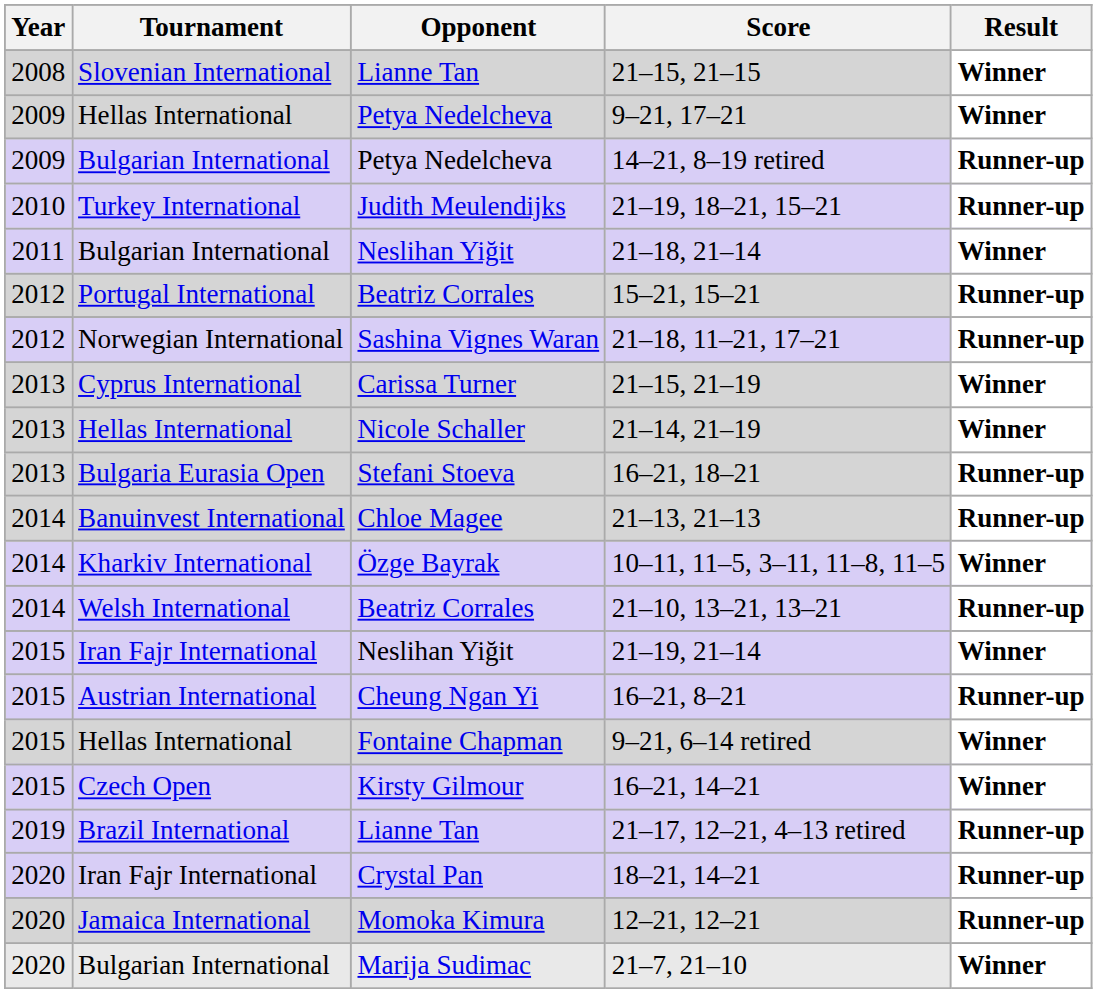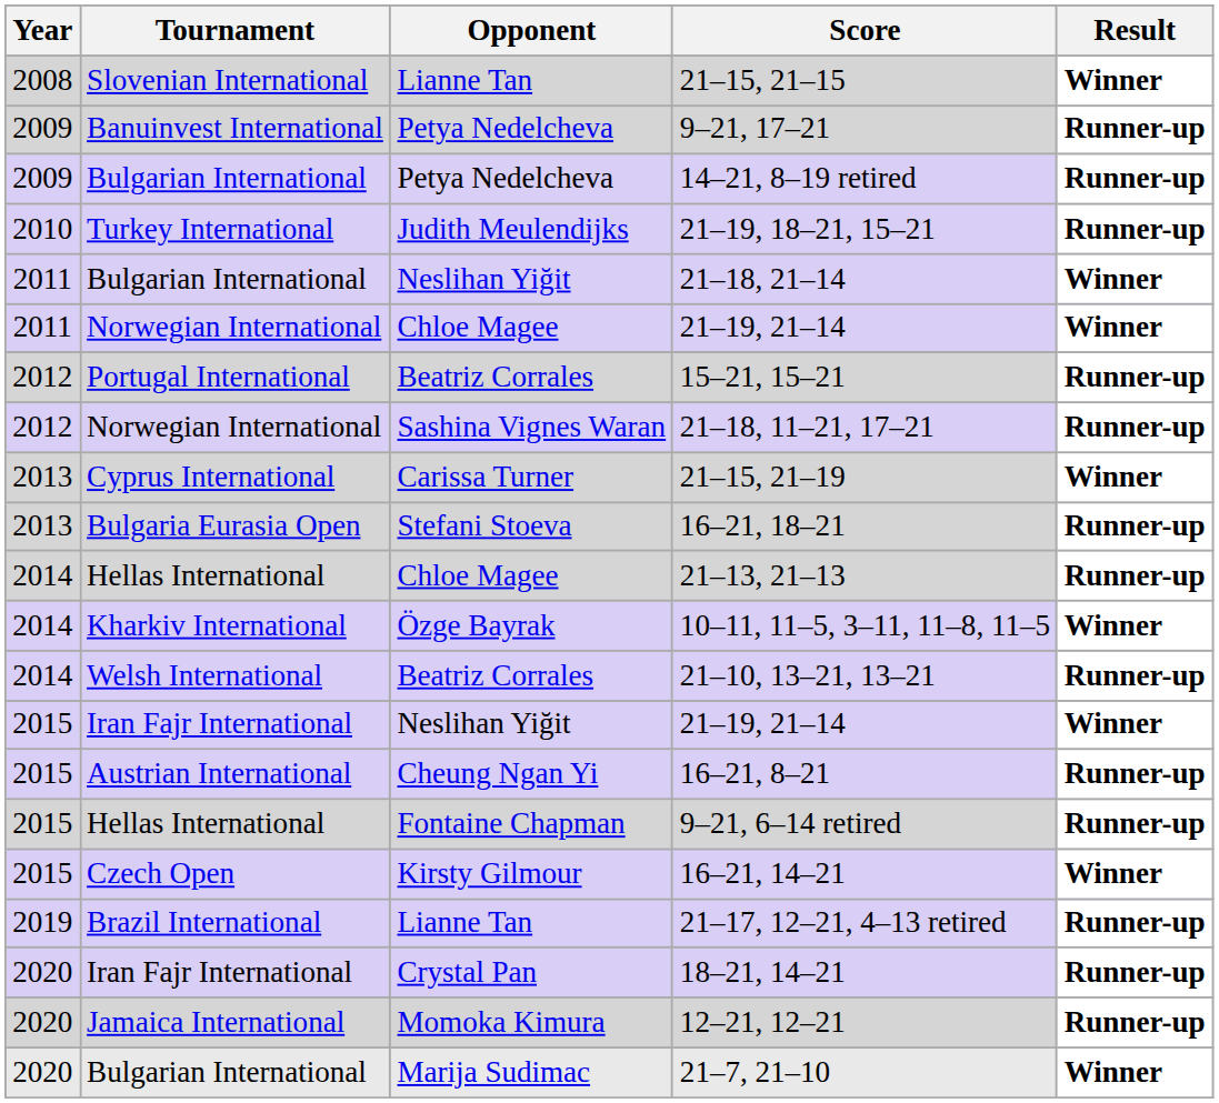 <table class="sortable wikitable" style="font-size: 90%;">
 <tr>
 <th>Year</th>
 <th>Tournament</th>
 <th>Opponent</th>
 <th>Score</th>
 <th>Result</th>
 </tr>
 <tr style="background:#D5D5D5">
 <td align="center">2008</td>
 <td align="left"><a href='#'>Slovenian International</a></td>
 <td align="left"> <a href='#'>Lianne Tan</a></td>
 <td align="left">21–15, 21–15</td>
 <td style="text-align:left; background:white"> <strong>Winner</strong></td>
 </tr>
 <tr style="background:#D5D5D5">
 <td align="center">2009</td>
-<td align="left">Hellas International</td>
+<td align="left"><a href='#'>Banuinvest International</a></td>
 <td align="left"> <a href='#'>Petya Nedelcheva</a></td>
 <td align="left">9–21, 17–21</td>
-<td style="text-align:left; background:white"> <strong>Winner</strong></td>
+<td style="text-align:left; background:white"> <strong>Runner-up</strong></td>
 </tr>
 <tr style="background:#D8CEF6">
 <td align="center">2009</td>
 <td align="left"><a href='#'>Bulgarian International</a></td>
 <td align="left"> Petya Nedelcheva</td>
 <td align="left">14–21, 8–19 retired</td>
 <td style="text-align:left; background:white"> <strong>Runner-up</strong></td>
 </tr>
 <tr style="background:#D8CEF6">
 <td align="center">2010</td>
 <td align="left"><a href='#'>Turkey International</a></td>
 <td align="left"> <a href='#'>Judith Meulendijks</a></td>
 <td align="left">21–19, 18–21, 15–21</td>
 <td style="text-align:left; background:white"> <strong>Runner-up</strong></td>
 </tr>
 <tr style="background:#D8CEF6">
 <td align="center">2011</td>
 <td align="left">Bulgarian International</td>
 <td align="left"> <a href='#'>Neslihan Yiğit</a></td>
 <td align="left">21–18, 21–14</td>
+<td style="text-align:left; background:white"> <strong>Winner</strong></td>
+</tr>
+<tr style="background:#D8CEF6">
+<td align="center">2011</td>
+<td align="left"><a href='#'>Norwegian International</a></td>
+<td align="left"> <a href='#'>Chloe Magee</a></td>
+<td align="left">21–19, 21–14</td>
 <td style="text-align:left; background:white"> <strong>Winner</strong></td>
 </tr>
 <tr style="background:#D5D5D5">
 <td align="center">2012</td>
 <td align="left"><a href='#'>Portugal International</a></td>
 <td align="left"> <a href='#'>Beatriz Corrales</a></td>
 <td align="left">15–21, 15–21</td>
 <td style="text-align:left; background:white"> <strong>Runner-up</strong></td>
 </tr>
 <tr style="background:#D8CEF6">
 <td align="center">2012</td>
 <td align="left">Norwegian International</td>
 <td align="left"> <a href='#'>Sashina Vignes Waran</a></td>
 <td align="left">21–18, 11–21, 17–21</td>
 <td style="text-align:left; background:white"> <strong>Runner-up</strong></td>
 </tr>
 <tr style="background:#D5D5D5">
 <td align="center">2013</td>
 <td align="left"><a href='#'>Cyprus International</a></td>
 <td align="left"> <a href='#'>Carissa Turner</a></td>
 <td align="left">21–15, 21–19</td>
 <td style="text-align:left; background:white"> <strong>Winner</strong></td>
 </tr>
 <tr style="background:#D5D5D5">
 <td align="center">2013</td>
-<td align="left"><a href='#'>Hellas International</a></td>
-<td align="left"> <a href='#'>Nicole Schaller</a></td>
-<td align="left">21–14, 21–19</td>
-<td style="text-align:left; background:white"> <strong>Winner</strong></td>
-</tr>
-<tr style="background:#D5D5D5">
-<td align="center">2013</td>
 <td align="left"><a href='#'>Bulgaria Eurasia Open</a></td>
 <td align="left"> <a href='#'>Stefani Stoeva</a></td>
 <td align="left">16–21, 18–21</td>
 <td style="text-align:left; background:white"> <strong>Runner-up</strong></td>
 </tr>
 <tr style="background:#D5D5D5">
 <td align="center">2014</td>
-<td align="left"><a href='#'>Banuinvest International</a></td>
+<td align="left">Hellas International</td>
 <td align="left"> <a href='#'>Chloe Magee</a></td>
 <td align="left">21–13, 21–13</td>
 <td style="text-align:left; background:white"> <strong>Runner-up</strong></td>
 </tr>
 <tr style="background:#D8CEF6">
 <td align="center">2014</td>
 <td align="left"><a href='#'>Kharkiv International</a></td>
 <td align="left"> <a href='#'>Özge Bayrak</a></td>
 <td align="left">10–11, 11–5, 3–11, 11–8, 11–5</td>
 <td style="text-align:left; background:white"> <strong>Winner</strong></td>
 </tr>
 <tr style="background:#D8CEF6">
 <td align="center">2014</td>
 <td align="left"><a href='#'>Welsh International</a></td>
 <td align="left"> <a href='#'>Beatriz Corrales</a></td>
 <td align="left">21–10, 13–21, 13–21</td>
 <td style="text-align:left; background:white"> <strong>Runner-up</strong></td>
 </tr>
 <tr style="background:#D8CEF6">
 <td align="center">2015</td>
 <td align="left"><a href='#'>Iran Fajr International</a></td>
 <td align="left"> Neslihan Yiğit</td>
 <td align="left">21–19, 21–14</td>
 <td style="text-align:left; background:white"> <strong>Winner</strong></td>
 </tr>
 <tr style="background:#D8CEF6">
 <td align="center">2015</td>
 <td align="left"><a href='#'>Austrian International</a></td>
 <td align="left"> <a href='#'>Cheung Ngan Yi</a></td>
 <td align="left">16–21, 8–21</td>
 <td style="text-align:left; background:white"> <strong>Runner-up</strong></td>
 </tr>
 <tr style="background:#D5D5D5">
 <td align="center">2015</td>
 <td align="left">Hellas International</td>
 <td align="left"> <a href='#'>Fontaine Chapman</a></td>
 <td align="left">9–21, 6–14 retired</td>
-<td style="text-align:left; background:white"> <strong>Winner</strong></td>
+<td style="text-align:left; background:white"> <strong>Runner-up</strong></td>
 </tr>
 <tr style="background:#D8CEF6">
 <td align="center">2015</td>
 <td align="left"><a href='#'>Czech Open</a></td>
 <td align="left"> <a href='#'>Kirsty Gilmour</a></td>
 <td align="left">16–21, 14–21</td>
 <td style="text-align:left; background:white"> <strong>Winner</strong></td>
 </tr>
 <tr style="background:#D8CEF6">
 <td align="center">2019</td>
 <td align="left"><a href='#'>Brazil International</a></td>
 <td align="left"> <a href='#'>Lianne Tan</a></td>
 <td align="left">21–17, 12–21, 4–13 retired</td>
 <td style="text-align:left; background:white"> <strong>Runner-up</strong></td>
 </tr>
 <tr style="background:#D8CEF6">
 <td align="center">2020</td>
 <td align="left">Iran Fajr International</td>
 <td align="left"> <a href='#'>Crystal Pan</a></td>
 <td align="left">18–21, 14–21</td>
 <td style="text-align:left; background:white"> <strong>Runner-up</strong></td>
 </tr>
 <tr style="background:#D5D5D5">
 <td align="center">2020</td>
 <td align="left"><a href='#'>Jamaica International</a></td>
 <td align="left"> <a href='#'>Momoka Kimura</a></td>
 <td align="left">12–21, 12–21</td>
 <td style="text-align:left; background:white"> <strong>Runner-up</strong></td>
 </tr>
 <tr style="background:#E9E9E9">
 <td align="center">2020</td>
 <td align="left">Bulgarian International</td>
 <td align="left"> <a href='#'>Marija Sudimac</a></td>
 <td align="left">21–7, 21–10</td>
 <td style="text-align:left; background:white"> <strong>Winner</strong></td>
 </tr>
 </table>
